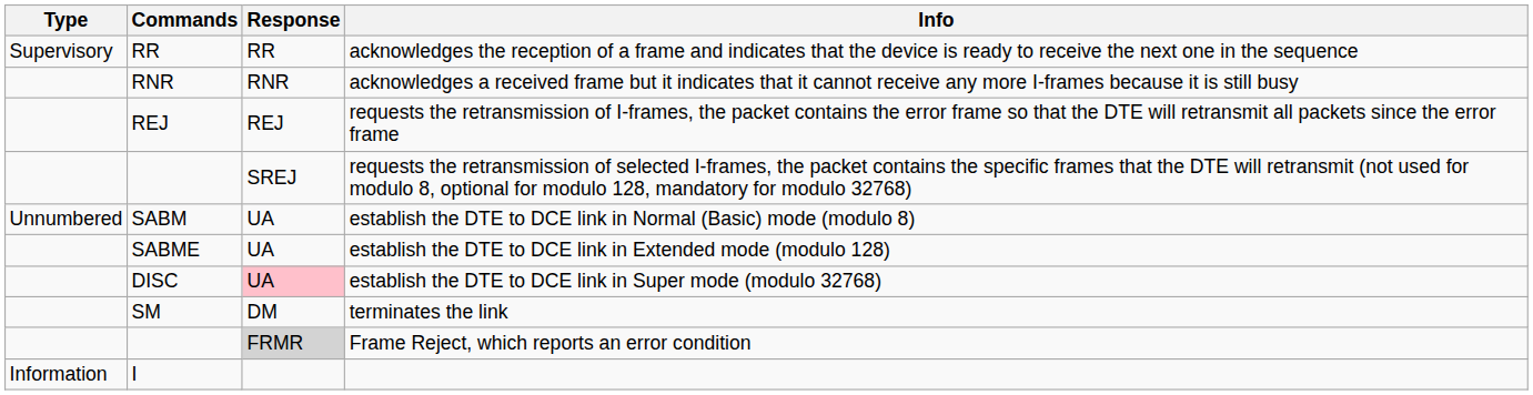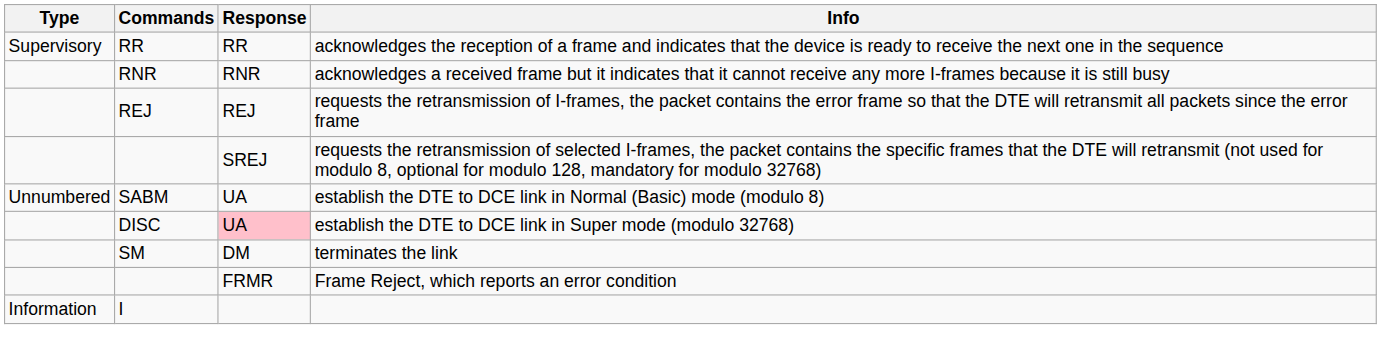 <table class="wikitable">
 <tr>
 <th>Type</th>
 <th>Commands</th>
 <th>Response</th>
 <th>Info</th>
 </tr>
 <tr>
 <td>Supervisory</td>
 <td>RR</td>
 <td>RR</td>
 <td>acknowledges the reception of a frame and indicates that the device is ready to receive the next one in the sequence</td>
 </tr>
 <tr>
 <td></td>
 <td>RNR</td>
 <td>RNR</td>
 <td>acknowledges a received frame but it indicates that it cannot receive any more I-frames because it is still busy</td>
 </tr>
 <tr>
 <td></td>
 <td>REJ</td>
 <td>REJ</td>
 <td>requests the retransmission of I-frames, the packet contains the error frame so that the DTE will retransmit all packets since the error frame</td>
 </tr>
 <tr>
 <td></td>
 <td></td>
 <td>SREJ</td>
 <td>requests the retransmission of selected I-frames, the packet contains the specific frames that the DTE will retransmit (not used for modulo 8, optional for modulo 128, mandatory for modulo 32768)</td>
 </tr>
 <tr>
 <td>Unnumbered</td>
 <td>SABM</td>
 <td>UA</td>
 <td>establish the DTE to DCE link in Normal (Basic) mode (modulo 8)</td>
 </tr>
 <tr>
 <td></td>
-<td>SABME</td>
-<td>UA</td>
-<td>establish the DTE to DCE link in Extended mode (modulo 128)</td>
-</tr>
-<tr>
-<td></td>
 <td>DISC</td>
 <td style="background: pink;">UA</td>
 <td>establish the DTE to DCE link in Super mode (modulo 32768)</td>
 </tr>
 <tr>
 <td></td>
 <td>SM</td>
 <td>DM</td>
 <td>terminates the link</td>
 </tr>
 <tr>
 <td></td>
 <td></td>
-<td style="background: lightgrey;">FRMR</td>
+<td>FRMR</td>
 <td>Frame Reject, which reports an error condition</td>
 </tr>
 <tr>
 <td>Information</td>
 <td>I</td>
 <td></td>
 <td></td>
 </tr>
 </table>
